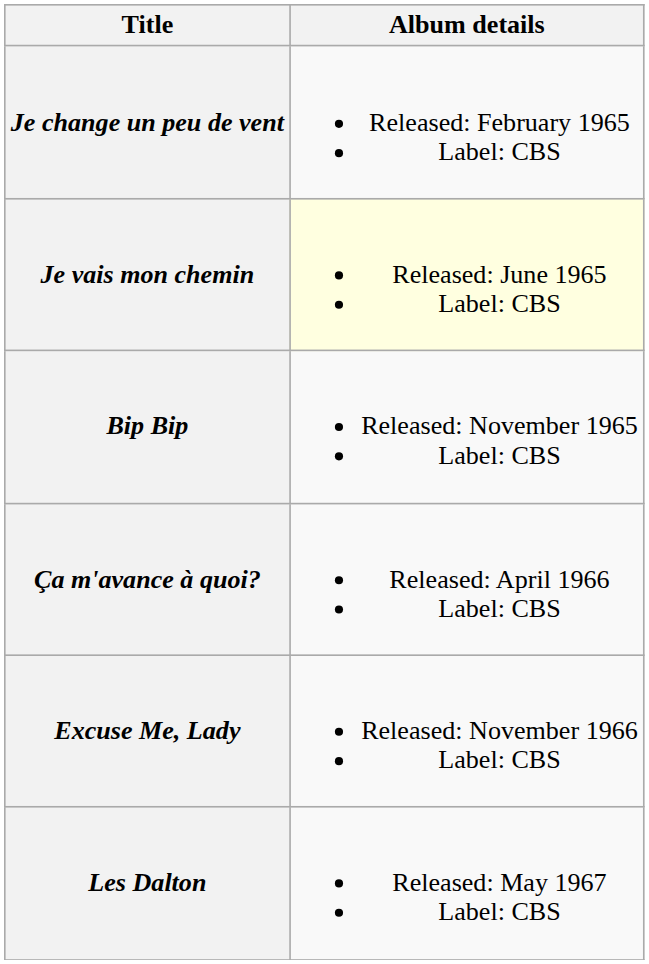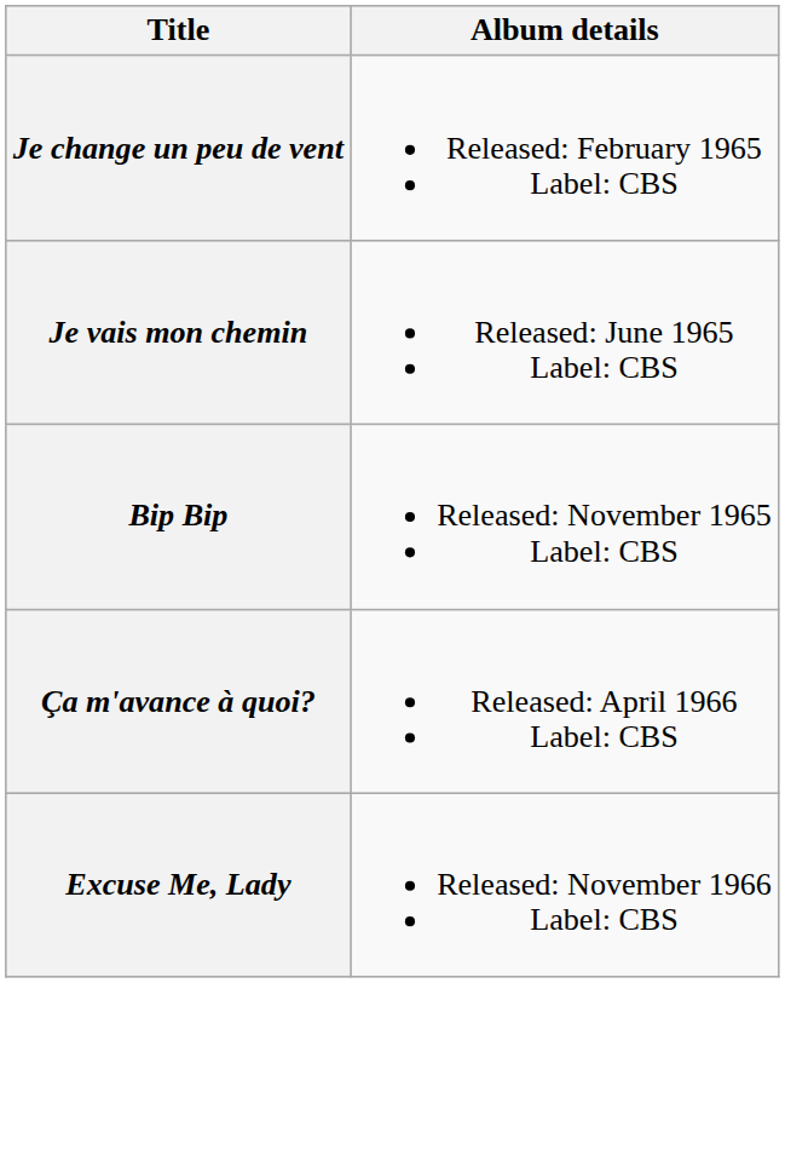 <table class="wikitable plainrowheaders" style="text-align:center;">
 <tr>
 <th>Title</th>
 <th>Album details</th>
 </tr>
 <tr>
 <th scope="row"><em>Je change un peu de vent</em></th>
 <td><br><ul><li>Released: February 1965</li><li>Label: CBS</li></ul></td>
 </tr>
 <tr>
 <th scope="row"><em>Je vais mon chemin</em></th>
-<td style="background: lightyellow;"><br><ul><li>Released: June 1965</li><li>Label: CBS</li></ul></td>
+<td><br><ul><li>Released: June 1965</li><li>Label: CBS</li></ul></td>
 </tr>
 <tr>
 <th scope="row"><em>Bip Bip</em></th>
 <td><br><ul><li>Released: November 1965</li><li>Label: CBS</li></ul></td>
 </tr>
 <tr>
 <th scope="row"><em>Ça m'avance à quoi?</em></th>
 <td><br><ul><li>Released: April 1966</li><li>Label: CBS</li></ul></td>
 </tr>
 <tr>
 <th scope="row"><em>Excuse Me, Lady</em></th>
 <td><br><ul><li>Released: November 1966</li><li>Label: CBS</li></ul></td>
 </tr>
-<tr>
-<th scope="row"><em>Les Dalton</em></th>
-<td><br><ul><li>Released: May 1967</li><li>Label: CBS</li></ul></td>
-</tr>
 </table>
